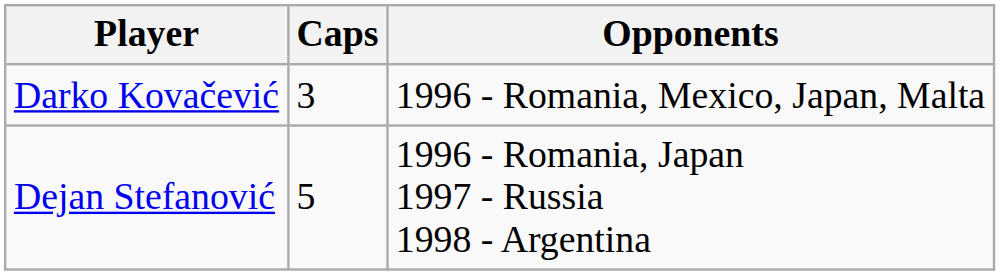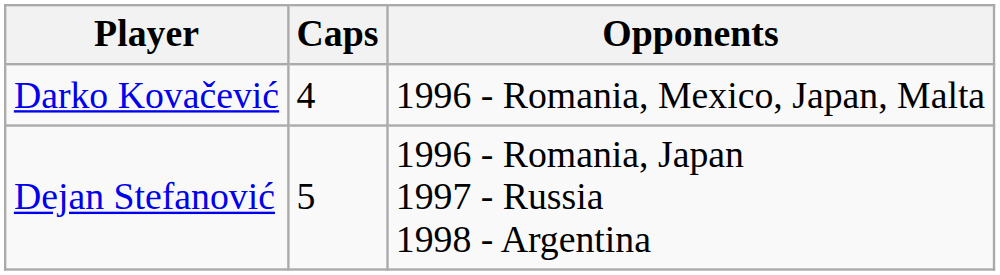 <table class="wikitable">
 <tr>
 <th>Player</th>
 <th>Caps</th>
 <th>Opponents</th>
 </tr>
 <tr>
 <td><a href='#'>Darko Kovačević</a></td>
-<td>3</td>
+<td>4</td>
 <td>1996 - Romania, Mexico, Japan, Malta</td>
 </tr>
 <tr>
 <td><a href='#'>Dejan Stefanović</a></td>
 <td>5</td>
 <td>1996 - Romania, Japan<br>1997 - Russia<br>1998 - Argentina</td>
 </tr>
 </table>
